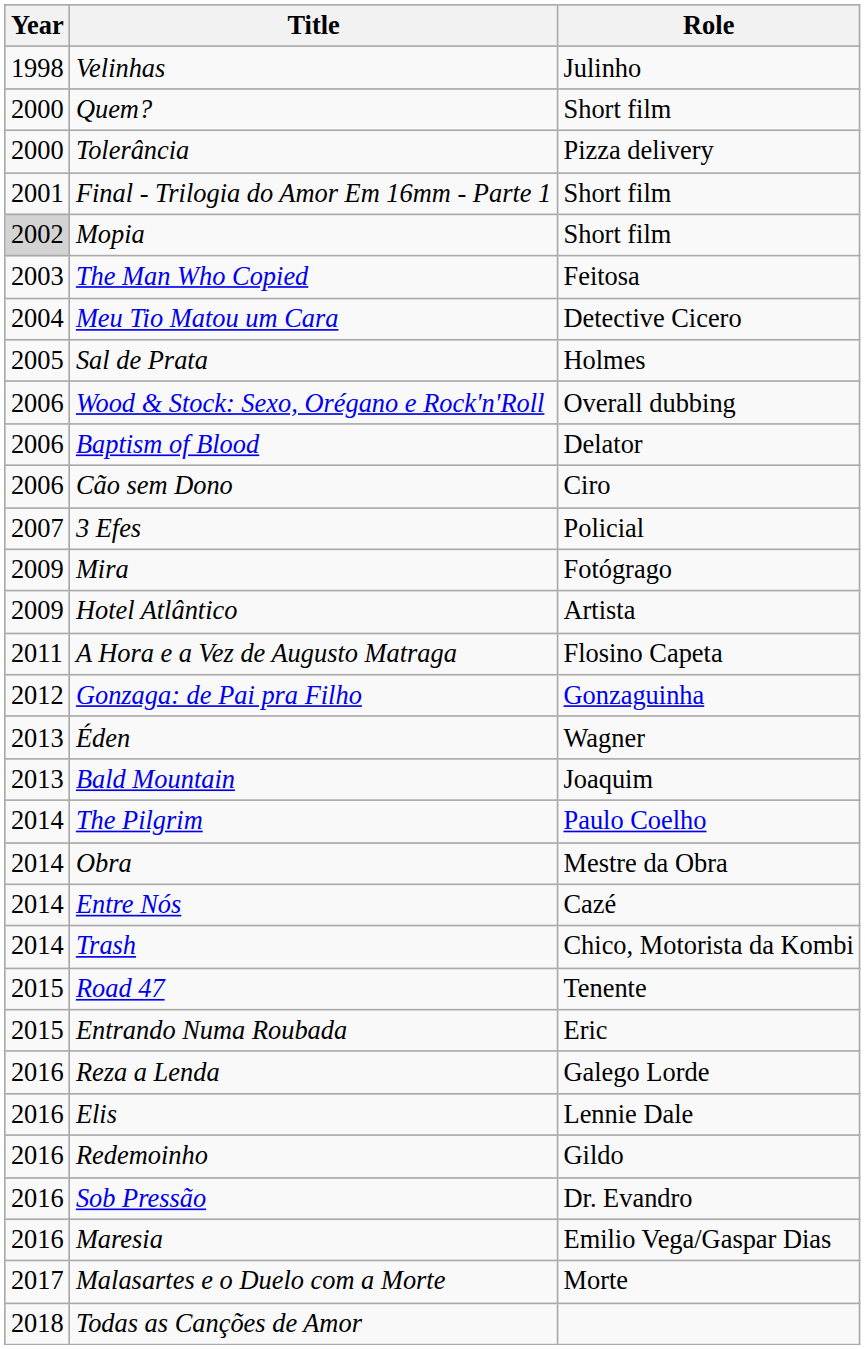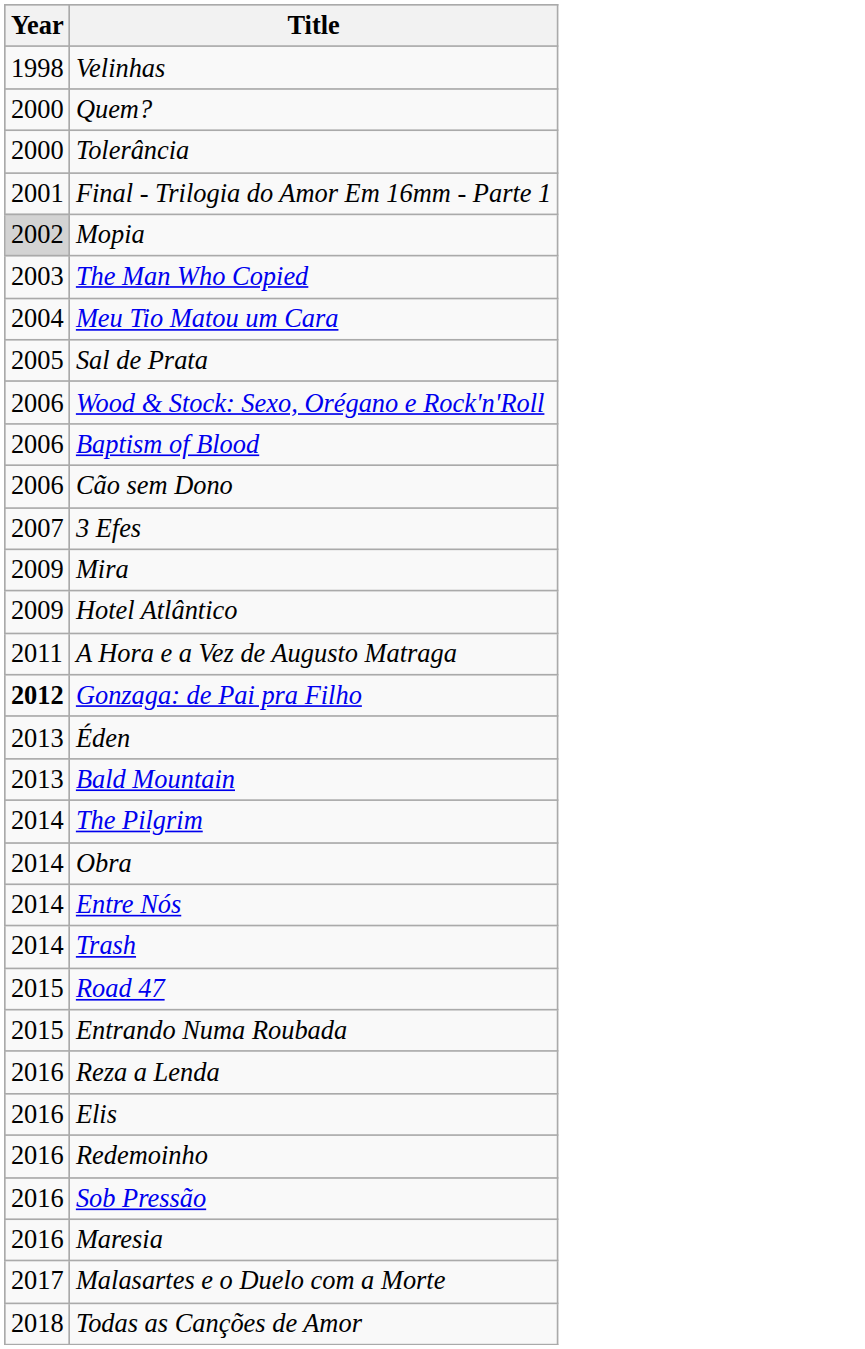 <table class="wikitable">
 <tr>
 <th>Year</th>
 <th>Title</th>
-<th>Role</th>
 </tr>
 <tr>
 <td>1998</td>
 <td><em>Velinhas</em></td>
-<td>Julinho</td>
 </tr>
 <tr>
 <td>2000</td>
 <td><em>Quem?</em></td>
-<td>Short film</td>
 </tr>
 <tr>
 <td>2000</td>
 <td><em>Tolerância</em></td>
-<td>Pizza delivery</td>
 </tr>
 <tr>
 <td>2001</td>
 <td><em>Final - Trilogia do Amor Em 16mm - Parte 1</em></td>
-<td>Short film</td>
 </tr>
 <tr>
 <td style="background: lightgrey;">2002</td>
 <td><em>Mopia</em></td>
-<td>Short film</td>
 </tr>
 <tr>
 <td>2003</td>
 <td><em><a href='#'>The Man Who Copied</a></em></td>
-<td>Feitosa</td>
 </tr>
 <tr>
 <td>2004</td>
 <td><em><a href='#'>Meu Tio Matou um Cara</a></em></td>
-<td>Detective Cicero</td>
 </tr>
 <tr>
 <td>2005</td>
 <td><em>Sal de Prata</em></td>
-<td>Holmes</td>
 </tr>
 <tr>
 <td>2006</td>
 <td><em><a href='#'>Wood & Stock: Sexo, Orégano e Rock'n'Roll</a></em></td>
-<td>Overall dubbing</td>
 </tr>
 <tr>
 <td>2006</td>
 <td><em><a href='#'>Baptism of Blood</a></em></td>
-<td>Delator</td>
 </tr>
 <tr>
 <td>2006</td>
 <td><em>Cão sem Dono</em></td>
-<td>Ciro</td>
 </tr>
 <tr>
 <td>2007</td>
 <td><em>3 Efes</em></td>
-<td>Policial</td>
 </tr>
 <tr>
 <td>2009</td>
 <td><em>Mira</em></td>
-<td>Fotógrago</td>
 </tr>
 <tr>
 <td>2009</td>
 <td><em>Hotel Atlântico</em></td>
-<td>Artista</td>
 </tr>
 <tr>
 <td>2011</td>
 <td><em>A Hora e a Vez de Augusto Matraga</em></td>
-<td>Flosino Capeta</td>
 </tr>
 <tr>
-<td>2012</td>
+<td><strong>2012</strong></td>
 <td><em><a href='#'>Gonzaga: de Pai pra Filho</a></em></td>
-<td><a href='#'>Gonzaguinha</a></td>
 </tr>
 <tr>
 <td>2013</td>
 <td><em>Éden</em></td>
-<td>Wagner</td>
 </tr>
 <tr>
 <td>2013</td>
 <td><em><a href='#'>Bald Mountain</a></em></td>
-<td>Joaquim</td>
 </tr>
 <tr>
 <td>2014</td>
 <td><em><a href='#'>The Pilgrim</a></em></td>
-<td><a href='#'>Paulo Coelho</a></td>
 </tr>
 <tr>
 <td>2014</td>
 <td><em>Obra</em></td>
-<td>Mestre da Obra</td>
 </tr>
 <tr>
 <td>2014</td>
 <td><em><a href='#'>Entre Nós</a></em></td>
-<td>Cazé</td>
 </tr>
 <tr>
 <td>2014</td>
 <td><em><a href='#'>Trash</a></em></td>
-<td>Chico, Motorista da Kombi</td>
 </tr>
 <tr>
 <td>2015</td>
 <td><em><a href='#'>Road 47</a></em></td>
-<td>Tenente</td>
 </tr>
 <tr>
 <td>2015</td>
 <td><em>Entrando Numa Roubada</em></td>
-<td>Eric</td>
 </tr>
 <tr>
 <td>2016</td>
 <td><em>Reza a Lenda</em></td>
-<td>Galego Lorde</td>
 </tr>
 <tr>
 <td>2016</td>
 <td><em>Elis</em></td>
-<td>Lennie Dale</td>
 </tr>
 <tr>
 <td>2016</td>
 <td><em>Redemoinho</em></td>
-<td>Gildo</td>
 </tr>
 <tr>
 <td>2016</td>
 <td><em><a href='#'>Sob Pressão</a></em></td>
-<td>Dr. Evandro</td>
 </tr>
 <tr>
 <td>2016</td>
 <td><em>Maresia</em></td>
-<td>Emilio Vega/Gaspar Dias</td>
 </tr>
 <tr>
 <td>2017</td>
 <td><em>Malasartes e o Duelo com a Morte</em></td>
-<td>Morte</td>
 </tr>
 <tr>
 <td>2018</td>
 <td><em>Todas as Canções de Amor</em></td>
-<td></td>
 </tr>
 </table>
